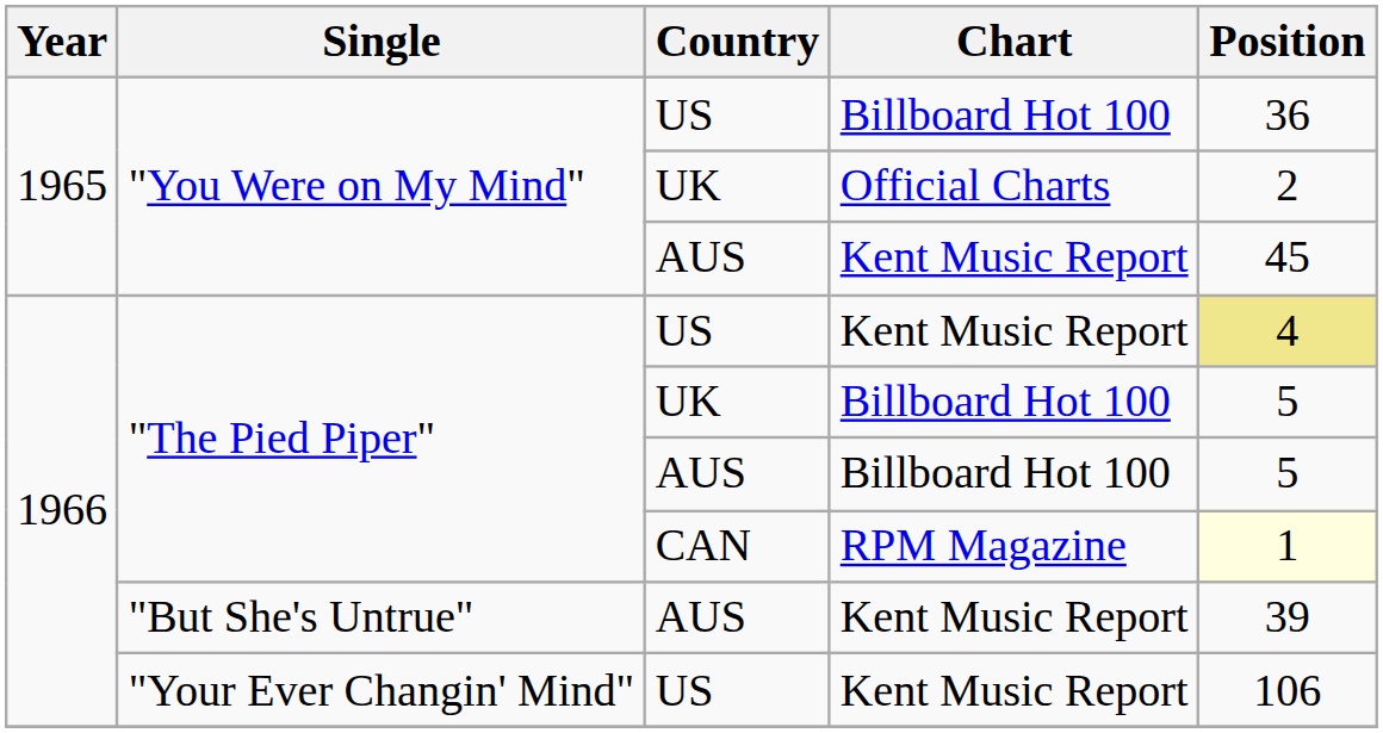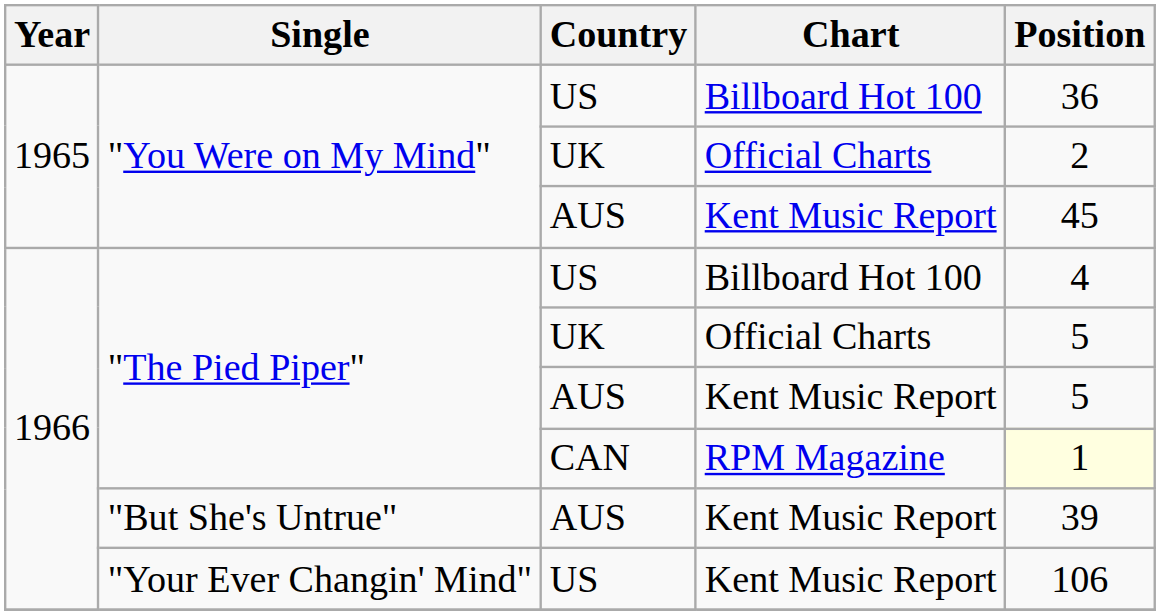 <table class="wikitable">
 <tr>
 <th>Year</th>
 <th>Single</th>
 <th>Country</th>
 <th>Chart</th>
 <th>Position</th>
 </tr>
 <tr>
 <td rowspan="3">1965</td>
 <td rowspan="3">"<a href='#'>You Were on My Mind</a>"</td>
 <td>US</td>
 <td><a href='#'>Billboard Hot 100</a></td>
 <td align="center">36</td>
 </tr>
 <tr>
 <td>UK</td>
 <td><a href='#'>Official Charts</a></td>
 <td align="center">2</td>
 </tr>
 <tr>
 <td>AUS</td>
 <td><a href='#'>Kent Music Report</a></td>
 <td align="center">45</td>
 </tr>
 <tr>
 <td rowspan="6">1966</td>
 <td rowspan="4">"<a href='#'>The Pied Piper</a>"</td>
 <td>US</td>
-<td>Kent Music Report</td>
-<td align="center" style="background: khaki;">4</td>
+<td>Billboard Hot 100</td>
+<td align="center">4</td>
 </tr>
 <tr>
 <td>UK</td>
-<td><a href='#'>Billboard Hot 100</a></td>
+<td>Official Charts</td>
 <td align="center">5</td>
 </tr>
 <tr>
 <td>AUS</td>
-<td>Billboard Hot 100</td>
+<td>Kent Music Report</td>
 <td align="center">5</td>
 </tr>
 <tr>
 <td>CAN</td>
 <td><a href='#'>RPM Magazine</a></td>
 <td align="center" style="background: lightyellow;">1</td>
 </tr>
 <tr>
 <td rowspan="1">"But She's Untrue"</td>
 <td>AUS</td>
 <td>Kent Music Report</td>
 <td align="center">39</td>
 </tr>
 <tr>
 <td rowspan="1">"Your Ever Changin' Mind"</td>
 <td>US</td>
 <td>Kent Music Report</td>
 <td align="center">106</td>
 </tr>
 <tr>
 </tr>
 </table>
